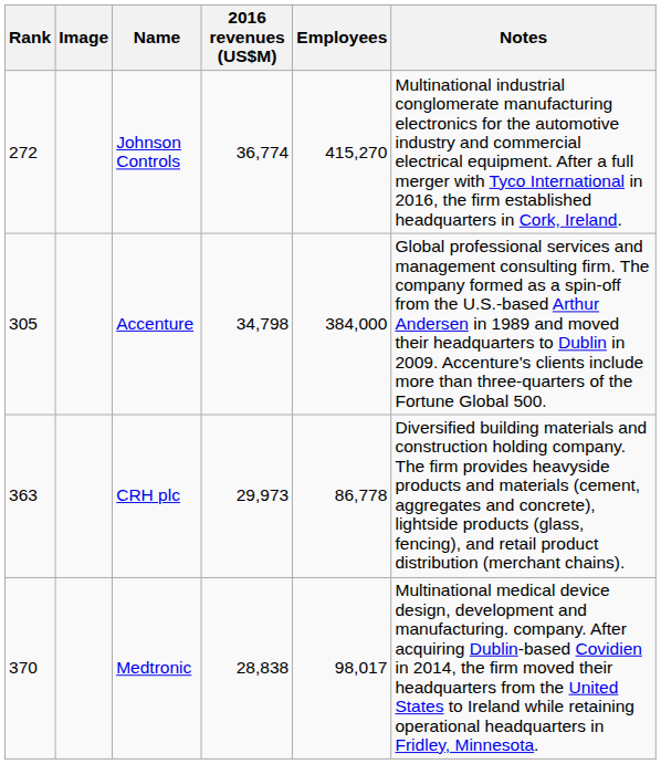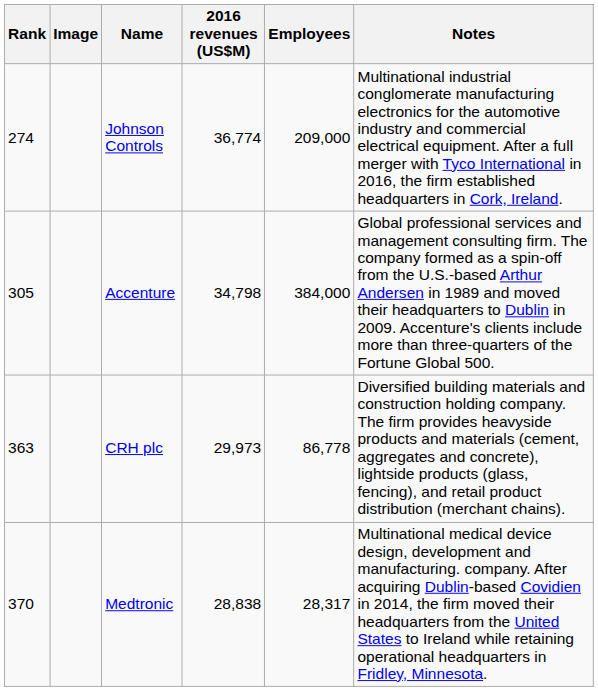 <table class="wikitable sortable">
 <tr>
 <th>Rank</th>
 <th>Image</th>
 <th>Name</th>
 <th>2016 revenues (US$M)</th>
 <th>Employees</th>
 <th>Notes</th>
 </tr>
 <tr>
-<td>272</td>
+<td>274</td>
 <td></td>
 <td><a href='#'>Johnson Controls</a></td>
 <td align="right">36,774</td>
-<td align="right">415,270</td>
+<td align="right">209,000</td>
 <td>Multinational industrial conglomerate manufacturing electronics for the automotive industry and commercial electrical equipment. After a full merger with <a href='#'>Tyco International</a> in 2016, the firm established headquarters in <a href='#'>Cork, Ireland</a>.</td>
 </tr>
 <tr>
 <td>305</td>
 <td></td>
 <td><a href='#'>Accenture</a></td>
 <td align="right">34,798</td>
 <td align="right">384,000</td>
 <td>Global professional services and management consulting firm. The company formed as a spin-off from the U.S.-based <a href='#'>Arthur Andersen</a> in 1989 and moved their headquarters to <a href='#'>Dublin</a> in 2009. Accenture's clients include more than three-quarters of the Fortune Global 500.</td>
 </tr>
 <tr>
 <td>363</td>
 <td></td>
 <td><a href='#'>CRH plc</a></td>
 <td align="right">29,973</td>
 <td align="right">86,778</td>
 <td>Diversified building materials and construction holding company. The firm provides heavyside products and materials (cement, aggregates and concrete), lightside products (glass, fencing), and retail product distribution (merchant chains).</td>
 </tr>
 <tr>
 <td>370</td>
 <td></td>
 <td><a href='#'>Medtronic</a></td>
 <td align="right">28,838</td>
-<td align="right">98,017</td>
+<td align="right">28,317</td>
 <td>Multinational medical device design, development and manufacturing.  company. After acquiring <a href='#'>Dublin</a>-based <a href='#'>Covidien</a> in 2014, the firm moved their headquarters from the <a href='#'>United States</a> to Ireland while retaining operational headquarters in <a href='#'>Fridley, Minnesota</a>.</td>
 </tr>
 </table>
